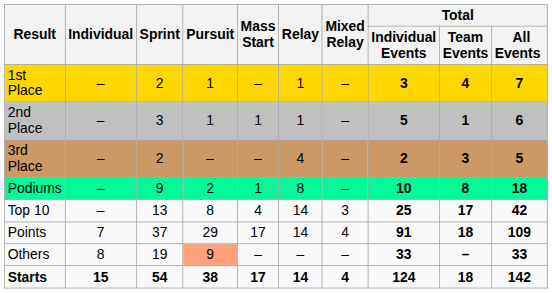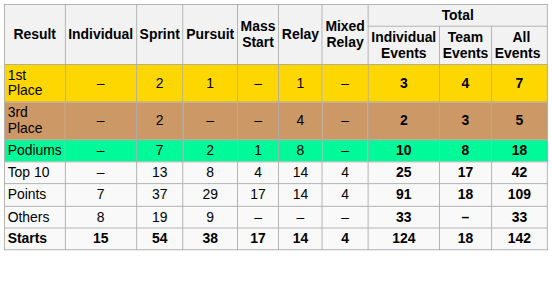 <table class="wikitable" style="text-align: center;">
 <tr>
 <th rowspan="2">Result</th>
 <th style="width:70px;" rowspan="2">Individual</th>
 <th style="width:70px;" rowspan="2">Sprint</th>
 <th style="width:70px;" rowspan="2">Pursuit</th>
 <th style="width:70px;" rowspan="2">Mass Start</th>
 <th style="width:70px;" rowspan="2">Relay</th>
 <th style="width:70px;" rowspan="2">Mixed<br>Relay</th>
 <th style="width:70px;" colspan="3">Total</th>
 </tr>
 <tr>
 <th>Individual Events</th>
 <th>Team Events</th>
 <th> All Events </th>
 </tr>
 <tr bgcolor=gold>
 <td align=left>1st Place</td>
 <td>–</td>
 <td>2</td>
 <td>1</td>
 <td>–</td>
 <td>1</td>
 <td>–</td>
 <td><strong>3</strong></td>
 <td><strong>4</strong></td>
 <td><strong>7</strong></td>
 </tr>
-<tr bgcolor=silver>
-<td align=left>2nd Place</td>
-<td>–</td>
-<td>3</td>
-<td>1</td>
-<td>1</td>
-<td>1</td>
-<td>–</td>
-<td><strong>5</strong></td>
-<td><strong>1</strong></td>
-<td><strong>6</strong></td>
-</tr>
 <tr bgcolor=CC9966>
 <td align=left>3rd Place</td>
 <td>–</td>
 <td>2</td>
 <td>–</td>
 <td>–</td>
 <td>4</td>
 <td>–</td>
 <td><strong>2</strong></td>
 <td><strong>3</strong></td>
 <td><strong>5</strong></td>
 </tr>
 <tr style="background:#00FA9A;">
 <td align=left>Podiums</td>
 <td>–</td>
-<td>9</td>
+<td>7</td>
 <td>2</td>
 <td>1</td>
 <td>8</td>
 <td>–</td>
 <td><strong>10</strong></td>
 <td><strong>8</strong></td>
 <td><strong>18</strong></td>
 </tr>
 <tr>
 <td align=left>Top 10</td>
 <td>–</td>
 <td>13</td>
 <td>8</td>
 <td>4</td>
 <td>14</td>
-<td>3</td>
+<td>4</td>
 <td><strong>25</strong></td>
 <td><strong>17</strong></td>
 <td><strong>42</strong></td>
 </tr>
 <tr>
 <td align=left>Points</td>
 <td>7</td>
 <td>37</td>
 <td>29</td>
 <td>17</td>
 <td>14</td>
 <td>4</td>
 <td><strong>91</strong></td>
 <td><strong>18</strong></td>
 <td><strong>109</strong></td>
 </tr>
 <tr>
 <td align=left>Others</td>
 <td>8</td>
 <td>19</td>
-<td style="background: lightsalmon;">9</td>
+<td>9</td>
 <td>–</td>
 <td>–</td>
 <td>–</td>
 <td><strong>33</strong></td>
 <td><strong>–</strong></td>
 <td><strong>33</strong></td>
 </tr>
 <tr>
 <td align=left><strong>Starts</strong></td>
 <td><strong>15</strong></td>
 <td><strong>54</strong></td>
 <td><strong>38</strong></td>
 <td><strong>17</strong></td>
 <td><strong>14</strong></td>
 <td><strong>4</strong></td>
 <td><strong>124</strong></td>
 <td><strong>18</strong></td>
 <td><strong>142</strong></td>
 </tr>
 </table>
